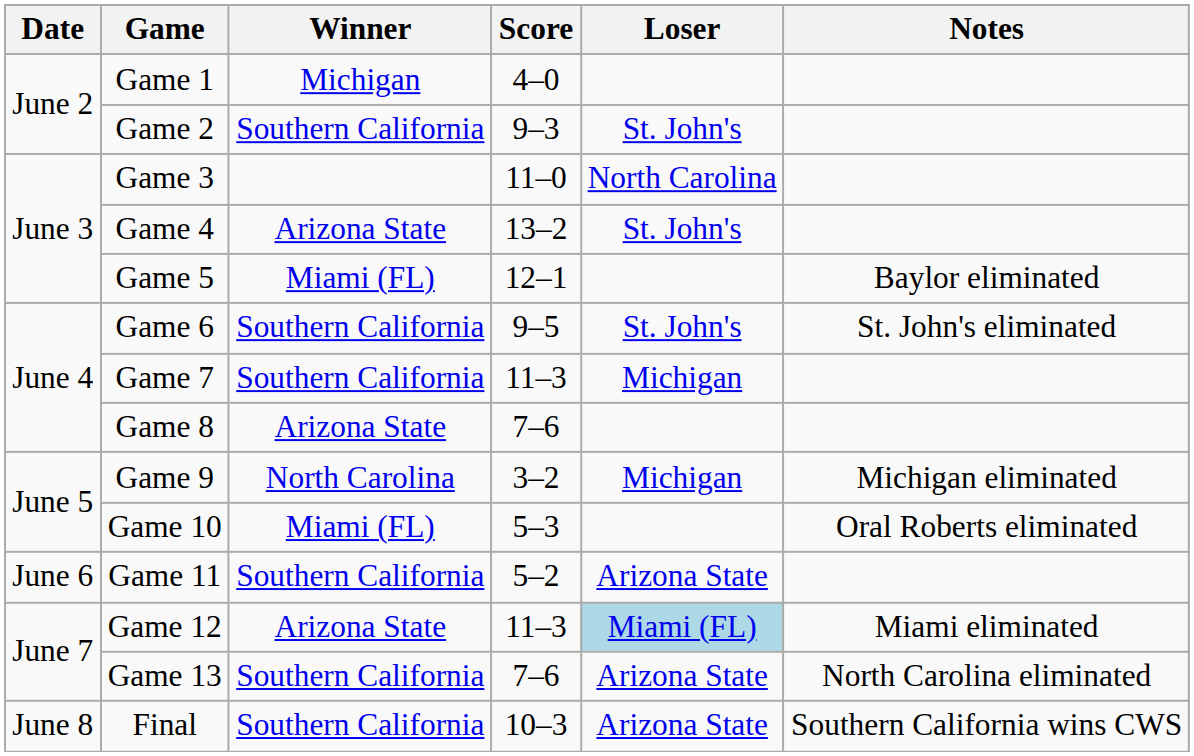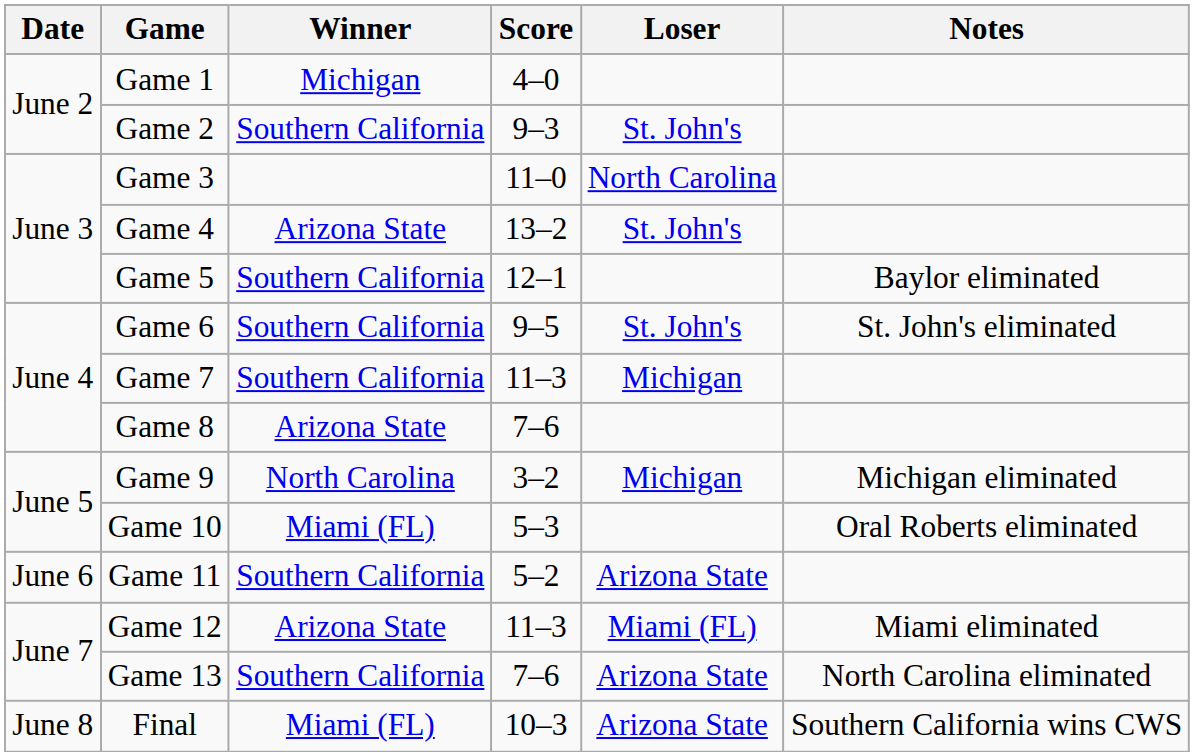 <table class="wikitable">
 <tr>
 <th>Date</th>
 <th>Game</th>
 <th>Winner</th>
 <th>Score</th>
 <th>Loser</th>
 <th>Notes</th>
 </tr>
 <tr align=center>
 <td rowspan=2>June 2</td>
 <td>Game 1</td>
 <td><a href='#'>Michigan</a></td>
 <td>4–0</td>
 <td></td>
 <td></td>
 </tr>
 <tr align=center>
 <td>Game 2</td>
 <td><a href='#'>Southern California</a></td>
 <td>9–3</td>
 <td><a href='#'>St. John's</a></td>
 <td></td>
 </tr>
 <tr align=center>
 <td rowspan=3>June 3</td>
 <td>Game 3</td>
 <td></td>
 <td>11–0</td>
 <td><a href='#'>North Carolina</a></td>
 <td></td>
 </tr>
 <tr align=center>
 <td>Game 4</td>
 <td><a href='#'>Arizona State</a></td>
 <td>13–2</td>
 <td><a href='#'>St. John's</a></td>
 <td></td>
 </tr>
 <tr align=center>
 <td>Game 5</td>
-<td><a href='#'>Miami (FL)</a></td>
+<td><a href='#'>Southern California</a></td>
 <td>12–1</td>
 <td></td>
 <td>Baylor eliminated</td>
 </tr>
 <tr align=center>
 <td rowspan=3>June 4</td>
 <td>Game 6</td>
 <td><a href='#'>Southern California</a></td>
 <td>9–5</td>
 <td><a href='#'>St. John's</a></td>
 <td>St. John's eliminated</td>
 </tr>
 <tr align=center>
 <td>Game 7</td>
 <td><a href='#'>Southern California</a></td>
 <td>11–3</td>
 <td><a href='#'>Michigan</a></td>
 <td></td>
 </tr>
 <tr align=center>
 <td>Game 8</td>
 <td><a href='#'>Arizona State</a></td>
 <td>7–6</td>
 <td></td>
 <td></td>
 </tr>
 <tr align=center>
 <td rowspan=2>June 5</td>
 <td>Game 9</td>
 <td><a href='#'>North Carolina</a></td>
 <td>3–2</td>
 <td><a href='#'>Michigan</a></td>
 <td>Michigan eliminated</td>
 </tr>
 <tr align=center>
 <td>Game 10</td>
 <td><a href='#'>Miami (FL)</a></td>
 <td>5–3</td>
 <td></td>
 <td>Oral Roberts eliminated</td>
 </tr>
 <tr align=center>
 <td>June 6</td>
 <td>Game 11</td>
 <td><a href='#'>Southern California</a></td>
 <td>5–2</td>
 <td><a href='#'>Arizona State</a></td>
 <td></td>
 </tr>
 <tr align=center>
 <td rowspan=2>June 7</td>
 <td>Game 12</td>
 <td><a href='#'>Arizona State</a></td>
 <td>11–3</td>
-<td style="background: lightblue;"><a href='#'>Miami (FL)</a></td>
+<td><a href='#'>Miami (FL)</a></td>
 <td>Miami eliminated</td>
 </tr>
 <tr align=center>
 <td>Game 13</td>
 <td><a href='#'>Southern California</a></td>
 <td>7–6</td>
 <td><a href='#'>Arizona State</a></td>
 <td>North Carolina eliminated</td>
 </tr>
 <tr align=center>
 <td>June 8</td>
 <td>Final</td>
-<td><a href='#'>Southern California</a></td>
+<td><a href='#'>Miami (FL)</a></td>
 <td>10–3</td>
 <td><a href='#'>Arizona State</a></td>
 <td>Southern California wins CWS</td>
 </tr>
 </table>
